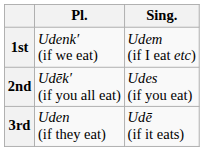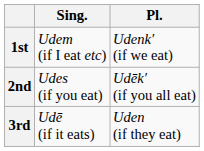 <table class="wikitable">
 <tr>
 <th></th>
+<th>Sing.</th>
 <th>Pl.</th>
-<th>Sing.</th>
 </tr>
 <tr>
 <th>1st</th>
+<td><em>Udem</em><br>(if I eat <em>etc</em>)</td>
 <td><em>Udenk′</em><br>(if we eat)</td>
-<td><em>Udem</em><br>(if I eat <em>etc</em>)</td>
 </tr>
 <tr>
 <th>2nd</th>
+<td><em>Udes</em><br>(if you eat)</td>
 <td><em>Udēk′</em><br>(if you all eat)</td>
-<td><em>Udes</em><br>(if you eat)</td>
 </tr>
 <tr>
 <th>3rd</th>
+<td><em>Udē</em><br>(if it eats)</td>
 <td><em> Uden</em><br>(if they eat)</td>
-<td><em>Udē</em><br>(if it eats)</td>
 </tr>
 </table>
